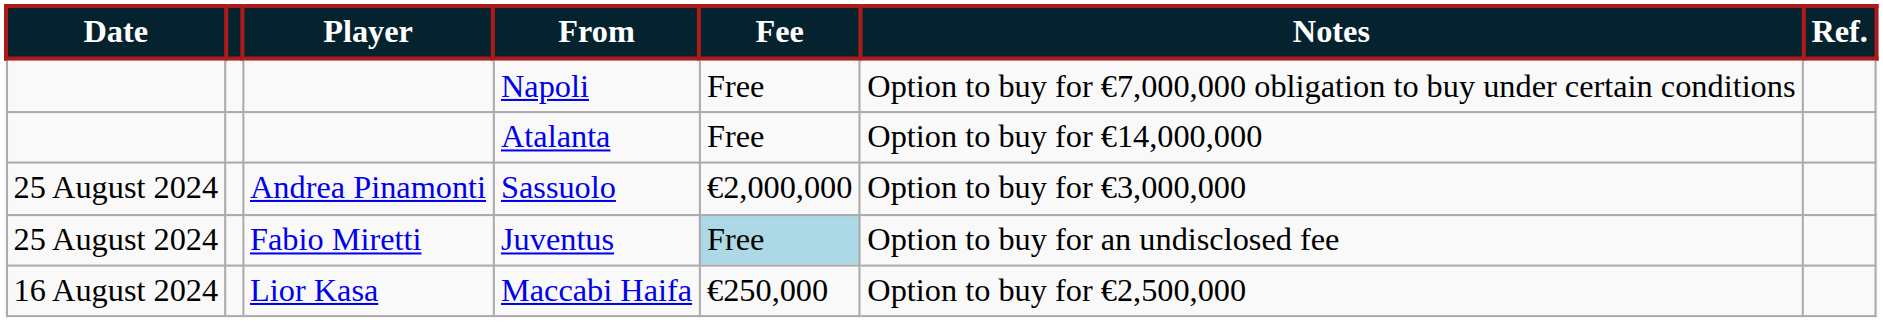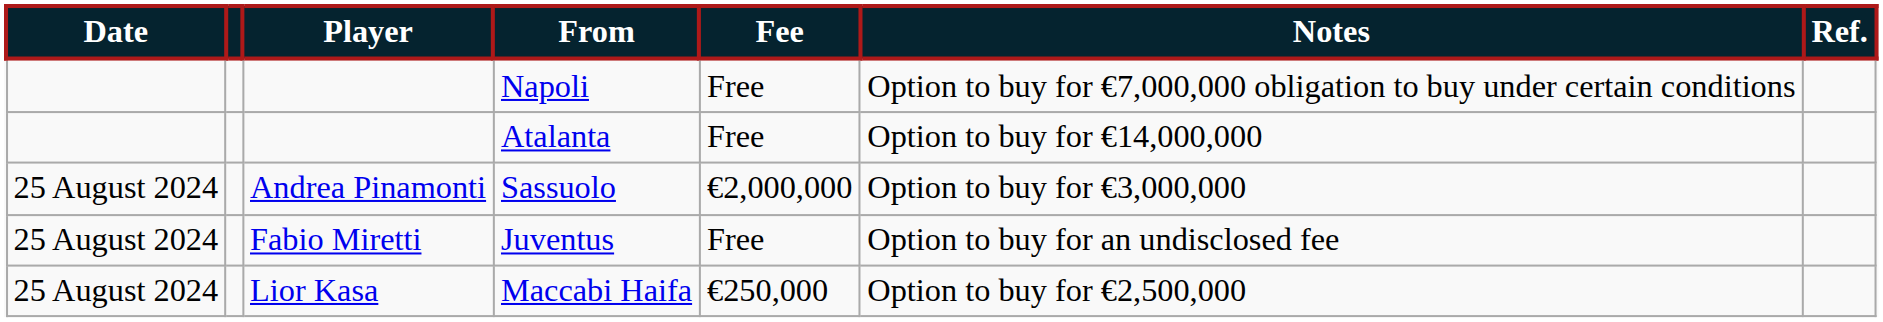 <table class="wikitable plainrowheaders">
 <tr>
 <th style="background:#05232F;color:white;border:2px solid #AE1919">Date</th>
 <th style="background:#05232F;color:white;border:2px solid #AE1919"></th>
 <th style="background:#05232F;color:white;border:2px solid #AE1919">Player</th>
 <th style="background:#05232F;color:white;border:2px solid #AE1919">From</th>
 <th style="background:#05232F;color:white;border:2px solid #AE1919">Fee</th>
 <th style="background:#05232F;color:white;border:2px solid #AE1919">Notes</th>
 <th style="background:#05232F;color:white;border:2px solid #AE1919">Ref.</th>
 </tr>
 <tr>
 <td></td>
 <td align="center"></td>
 <td> </td>
 <td> <a href='#'>Napoli</a></td>
 <td>Free</td>
 <td>Option to buy for €7,000,000 obligation to buy under certain conditions</td>
 <td></td>
 </tr>
 <tr>
 <td></td>
 <td align="center"></td>
 <td> </td>
 <td> <a href='#'>Atalanta</a></td>
 <td>Free</td>
 <td>Option to buy for €14,000,000</td>
 <td></td>
 </tr>
 <tr>
 <td>25 August 2024</td>
 <td></td>
 <td> <a href='#'>Andrea Pinamonti</a></td>
 <td> <a href='#'>Sassuolo</a></td>
 <td>€2,000,000</td>
 <td>Option to buy for €3,000,000</td>
 <td></td>
 </tr>
 <tr>
 <td>25 August 2024</td>
 <td></td>
 <td> <a href='#'>Fabio Miretti</a></td>
 <td> <a href='#'>Juventus</a></td>
-<td style="background: lightblue;">Free</td>
+<td>Free</td>
 <td>Option to buy for an undisclosed fee</td>
 <td></td>
 </tr>
 <tr>
-<td>16 August 2024</td>
+<td>25 August 2024</td>
 <td></td>
 <td> <a href='#'>Lior Kasa</a></td>
 <td> <a href='#'>Maccabi Haifa</a></td>
 <td>€250,000</td>
 <td>Option to buy for €2,500,000</td>
 <td></td>
 </tr>
 </table>
